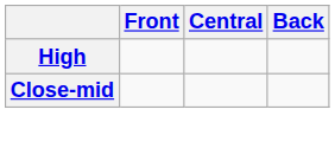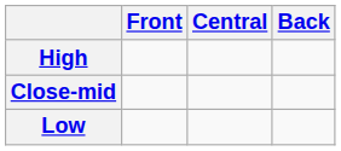 <table class="wikitable">
 <tr>
 <th></th>
 <th><a href='#'>Front</a></th>
 <th><a href='#'>Central</a></th>
 <th><a href='#'>Back</a></th>
 </tr>
 <tr align="center">
 <th><a href='#'>High</a></th>
 <td></td>
 <td></td>
 <td></td>
 </tr>
 <tr align="center">
 <th><a href='#'>Close-mid</a></th>
 <td></td>
 <td></td>
 <td></td>
 </tr>
+<tr align="center">
+<th><a href='#'>Low</a></th>
+<td></td>
+<td></td>
+<td></td>
+</tr>
 </table>
